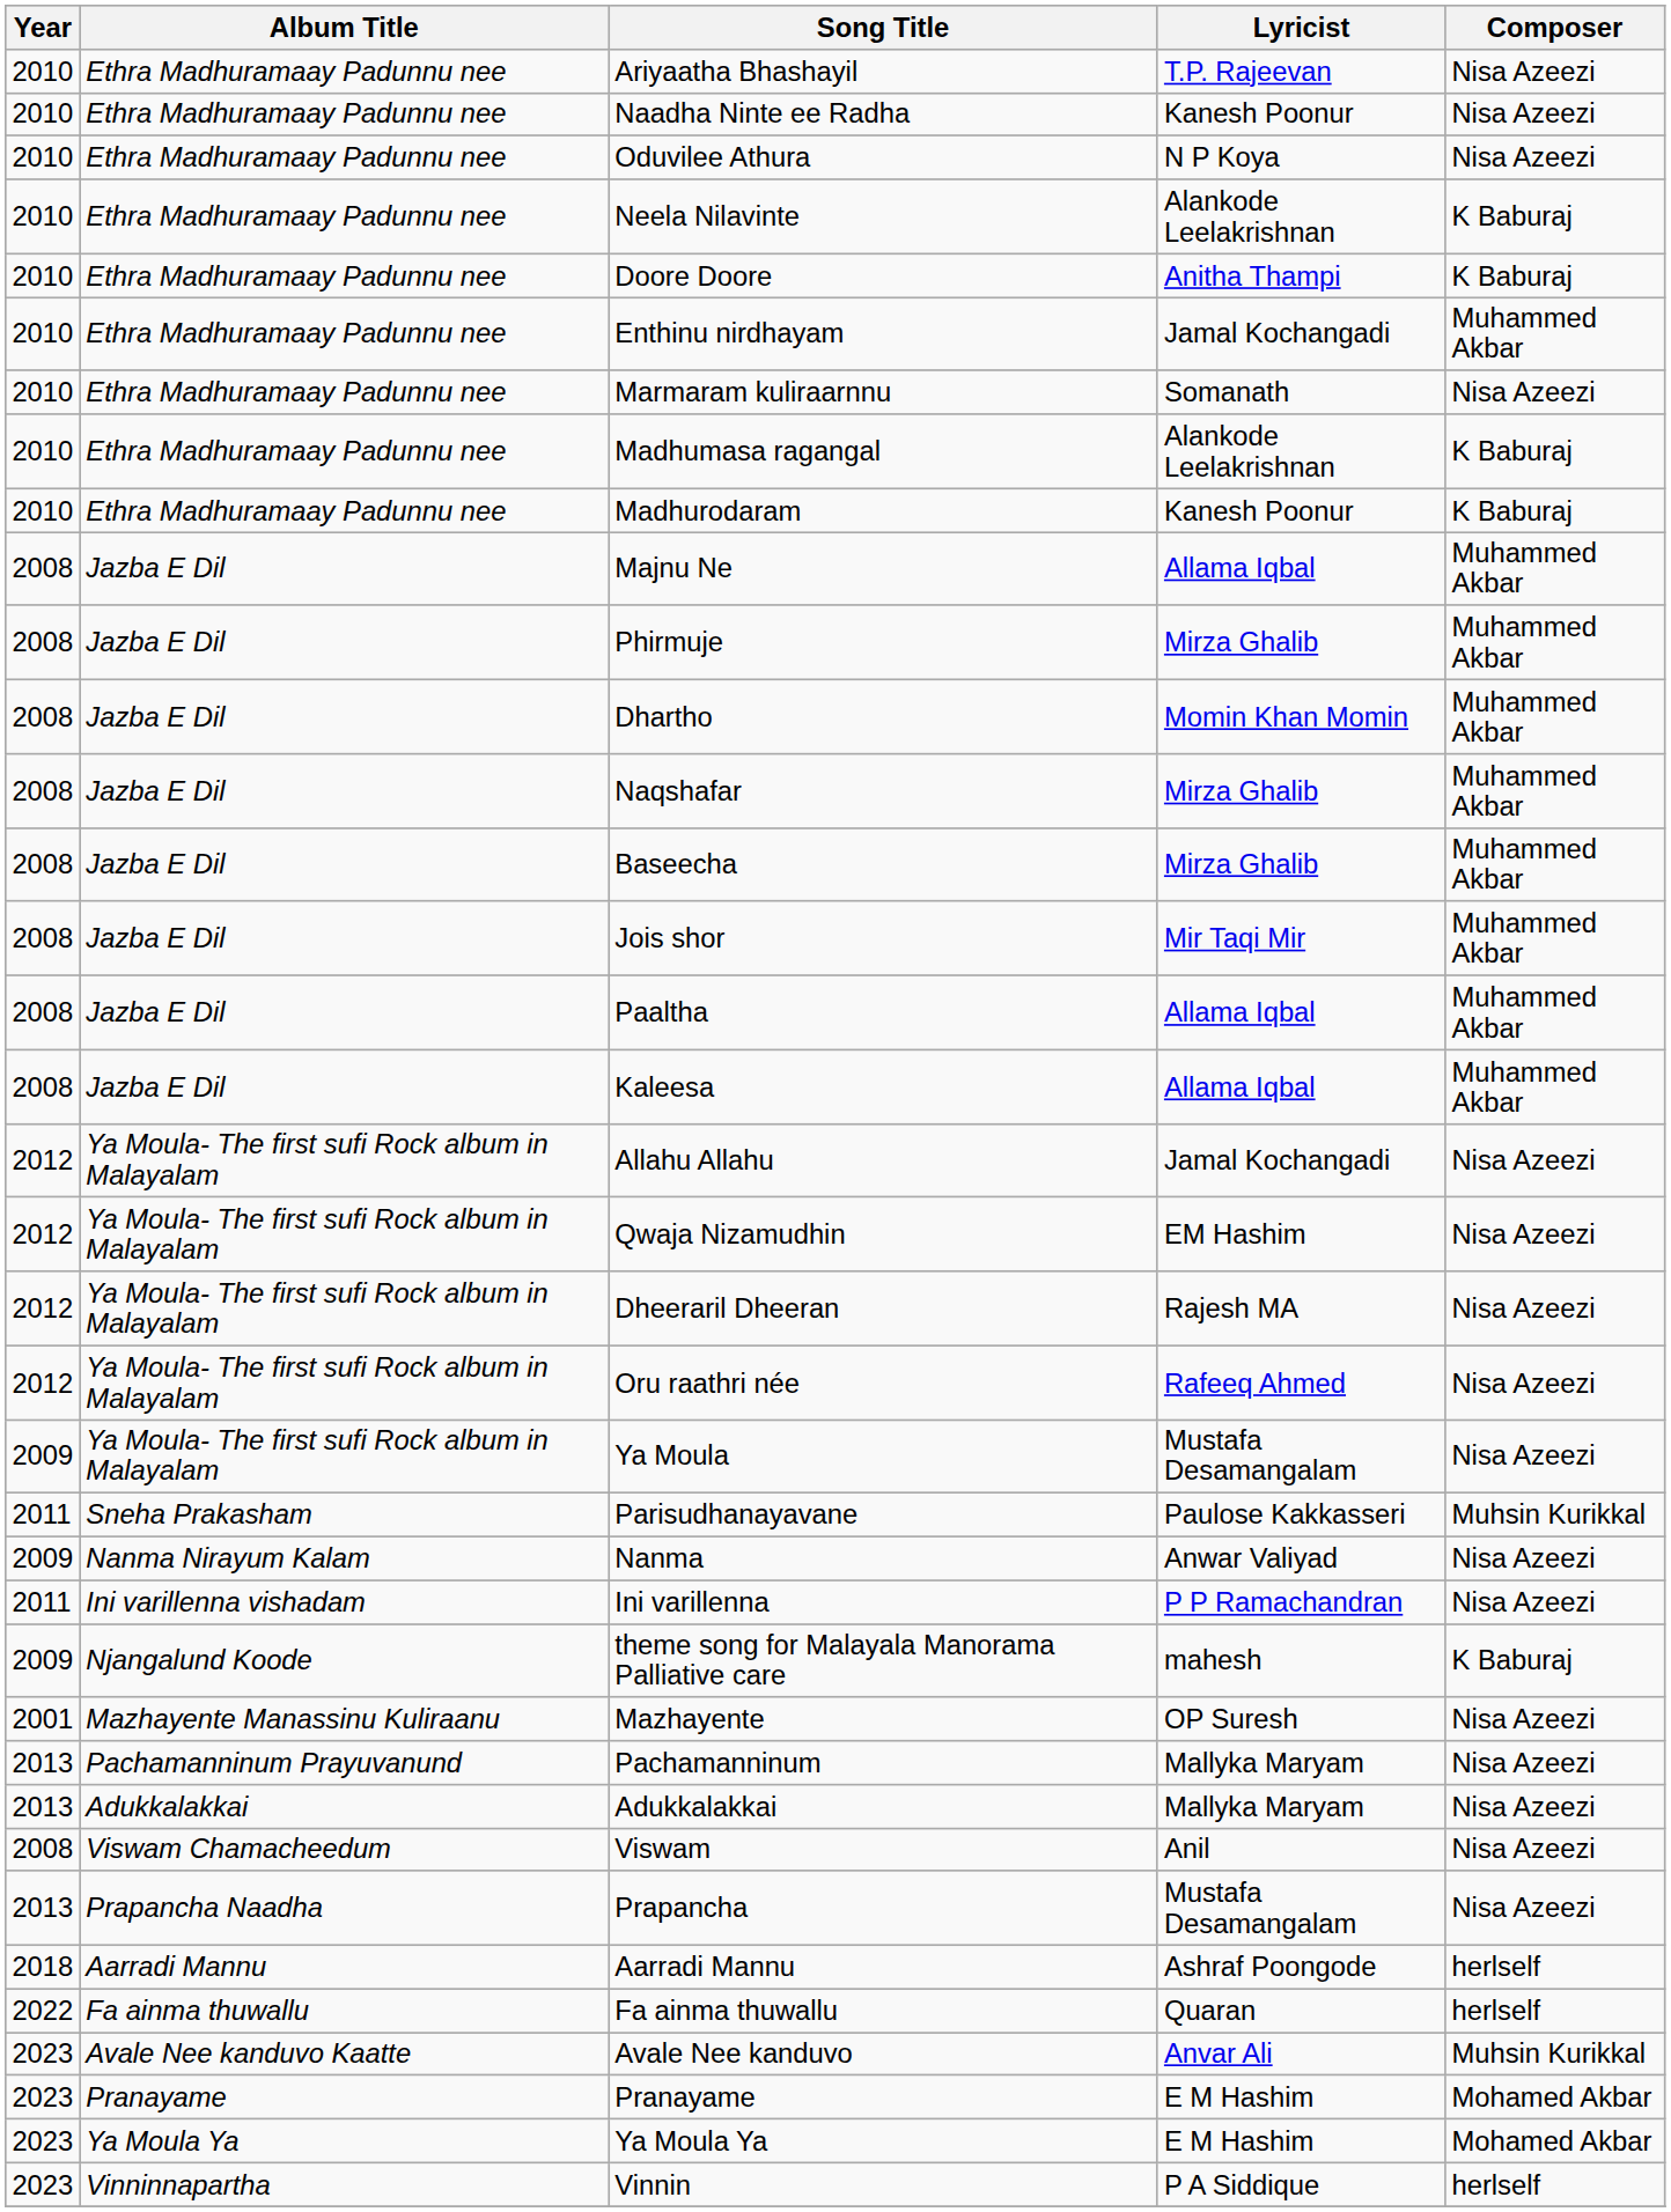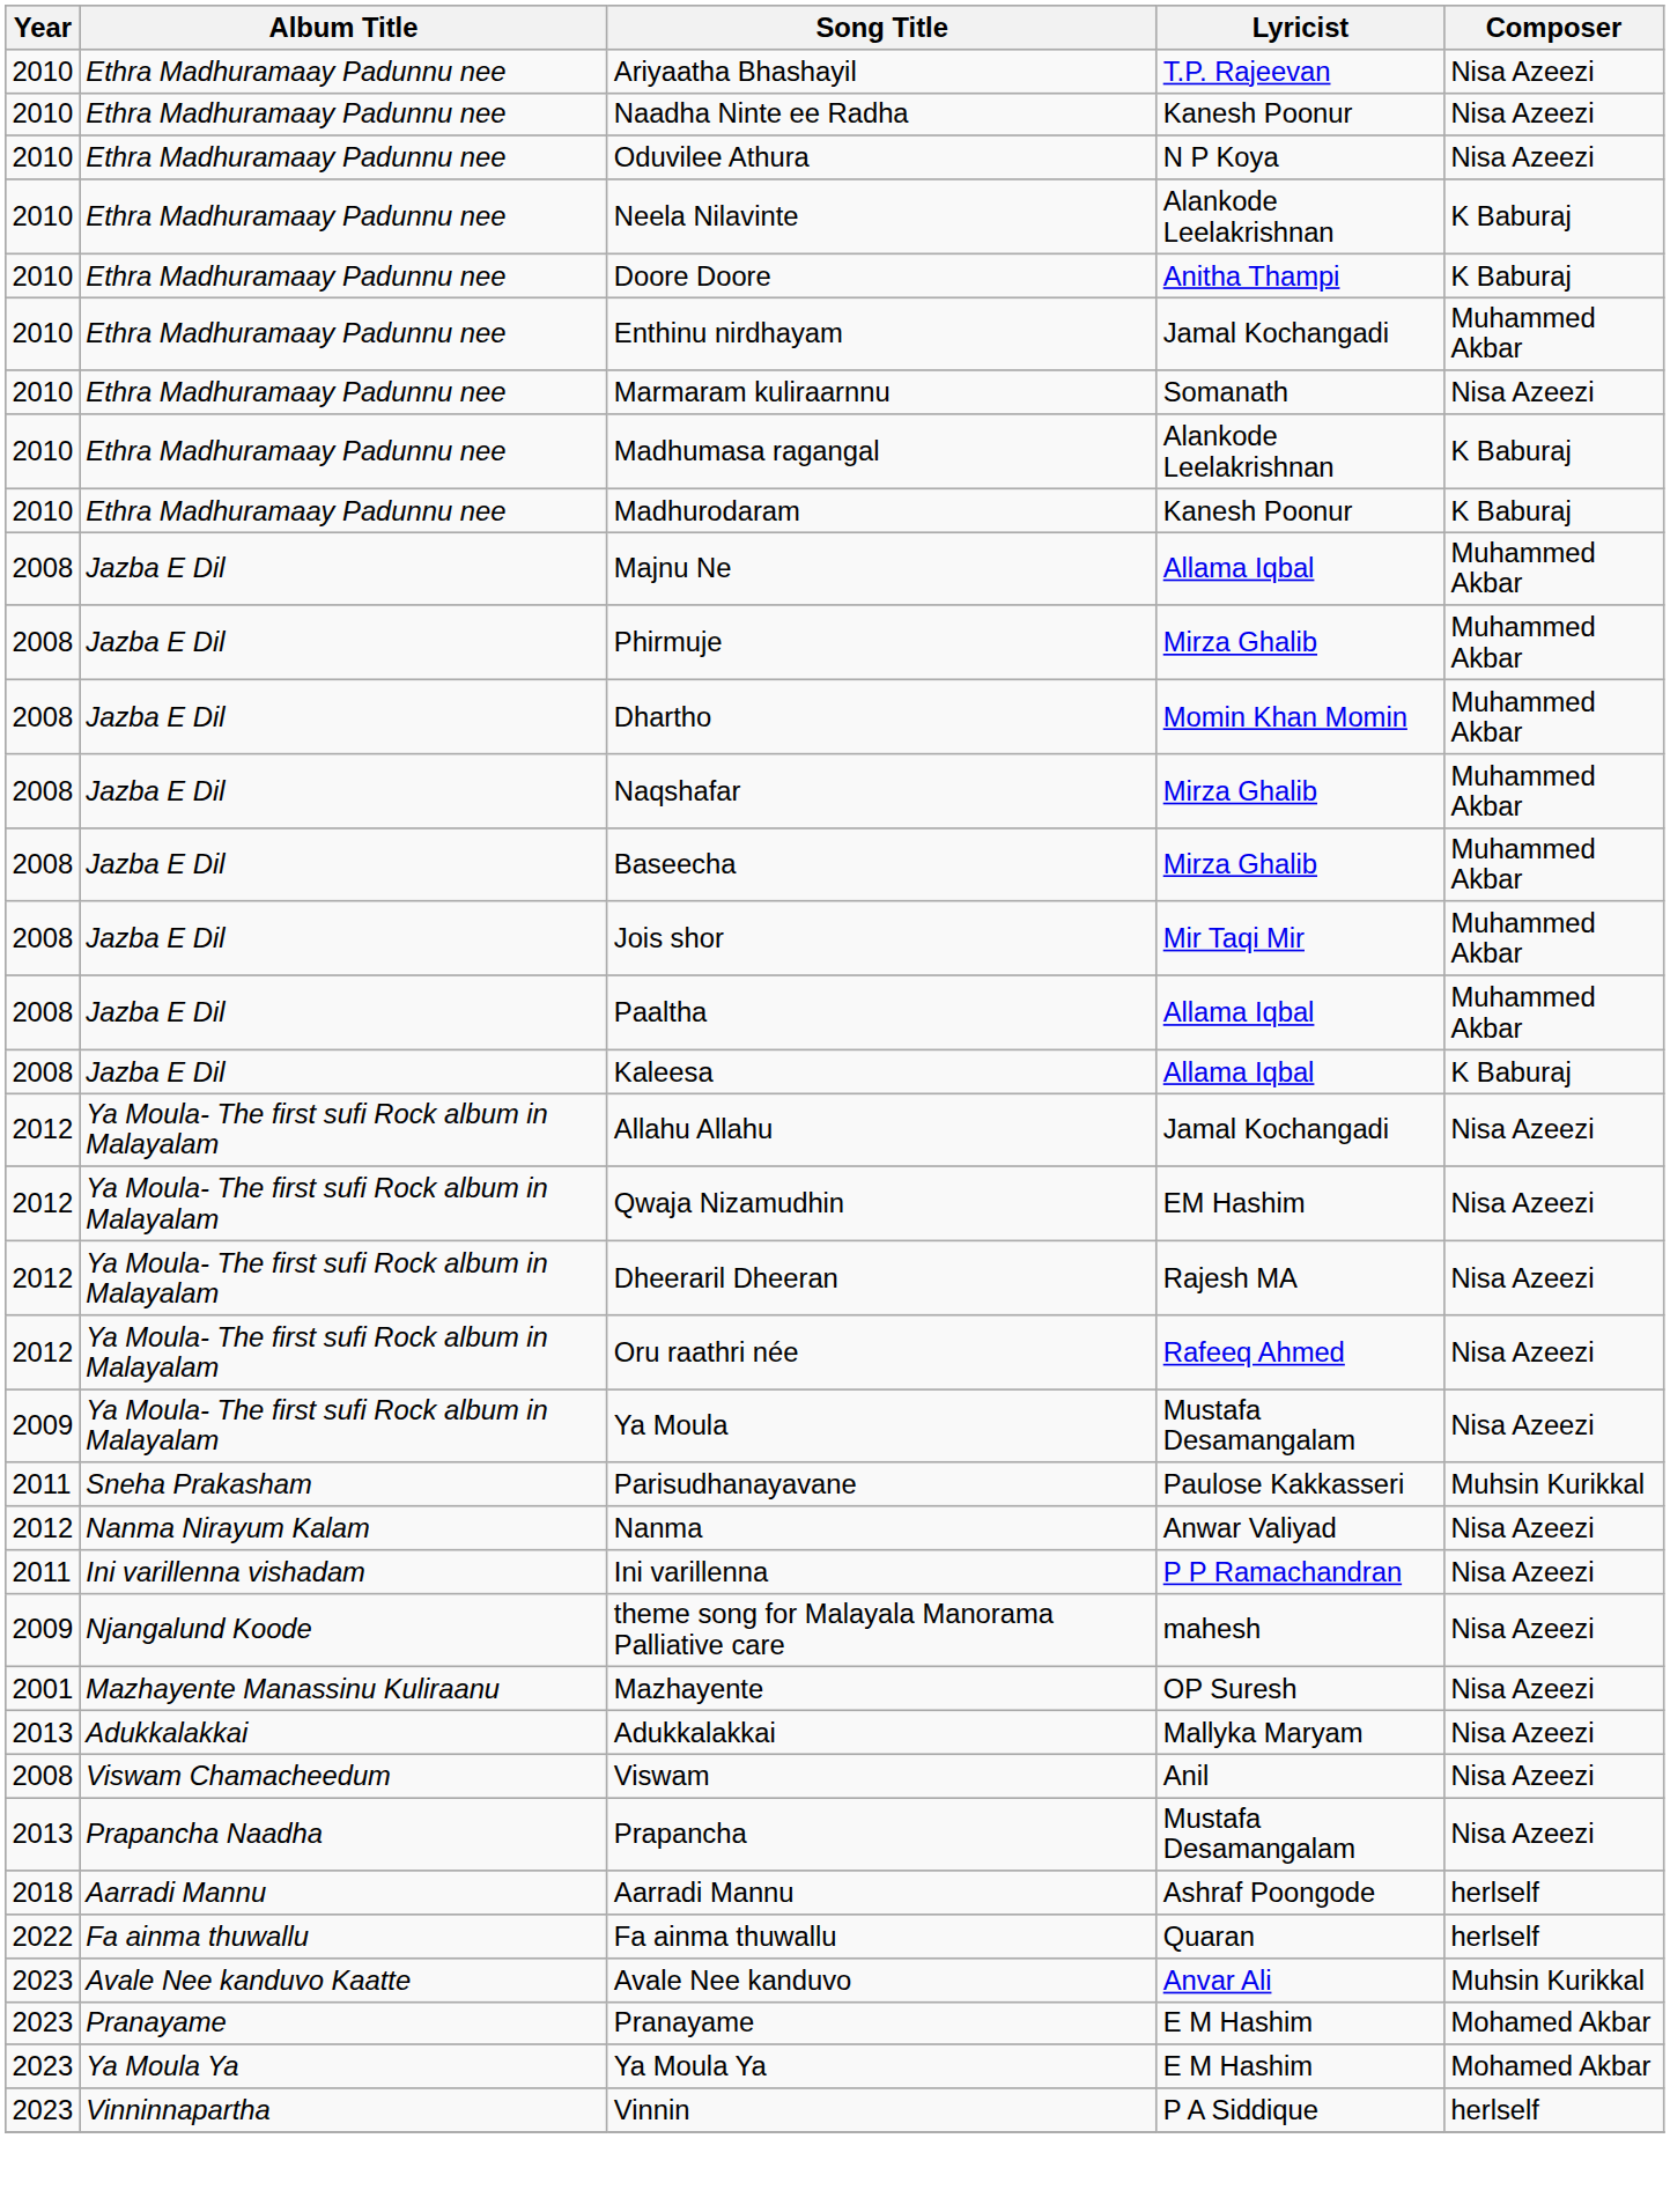 <table class="wikitable" style="font-size: 90%;">
 <tr>
 <th>Year</th>
 <th>Album Title</th>
 <th>Song Title</th>
 <th>Lyricist</th>
 <th>Composer</th>
 </tr>
 <tr>
 <td>2010</td>
 <td><em>Ethra Madhuramaay Padunnu nee</em></td>
 <td>Ariyaatha Bhashayil</td>
 <td><a href='#'>T.P. Rajeevan</a></td>
 <td>Nisa Azeezi</td>
 </tr>
 <tr>
 <td>2010</td>
 <td><em>Ethra Madhuramaay Padunnu nee</em></td>
 <td>Naadha Ninte ee Radha</td>
 <td>Kanesh Poonur</td>
 <td>Nisa Azeezi</td>
 </tr>
 <tr>
 <td>2010</td>
 <td><em>Ethra Madhuramaay Padunnu nee</em></td>
 <td>Oduvilee Athura</td>
 <td>N P Koya</td>
 <td>Nisa Azeezi</td>
 </tr>
 <tr>
 <td>2010</td>
 <td><em>Ethra Madhuramaay Padunnu nee</em></td>
 <td>Neela Nilavinte</td>
 <td>Alankode Leelakrishnan</td>
 <td>K Baburaj</td>
 </tr>
 <tr>
 <td>2010</td>
 <td><em>Ethra Madhuramaay Padunnu nee</em></td>
 <td>Doore Doore</td>
 <td><a href='#'>Anitha Thampi</a></td>
 <td>K Baburaj</td>
 </tr>
 <tr>
 <td>2010</td>
 <td><em>Ethra Madhuramaay Padunnu nee</em></td>
 <td>Enthinu nirdhayam</td>
 <td>Jamal Kochangadi</td>
 <td>Muhammed Akbar</td>
 </tr>
 <tr>
 <td>2010</td>
 <td><em>Ethra Madhuramaay Padunnu nee</em></td>
 <td>Marmaram kuliraarnnu</td>
 <td>Somanath</td>
 <td>Nisa Azeezi</td>
 </tr>
 <tr>
 <td>2010</td>
 <td><em>Ethra Madhuramaay Padunnu nee</em></td>
 <td>Madhumasa ragangal</td>
 <td>Alankode Leelakrishnan</td>
 <td>K Baburaj</td>
 </tr>
 <tr>
 <td>2010</td>
 <td><em>Ethra Madhuramaay Padunnu nee</em></td>
 <td>Madhurodaram</td>
 <td>Kanesh Poonur</td>
 <td>K Baburaj</td>
 </tr>
 <tr>
 <td>2008</td>
 <td><em>Jazba E Dil</em></td>
 <td>Majnu Ne</td>
 <td><a href='#'>Allama Iqbal</a></td>
 <td>Muhammed Akbar</td>
 </tr>
 <tr>
 <td>2008</td>
 <td><em>Jazba E Dil</em></td>
 <td>Phirmuje</td>
 <td><a href='#'>Mirza Ghalib</a></td>
 <td>Muhammed Akbar</td>
 </tr>
 <tr>
 <td>2008</td>
 <td><em>Jazba E Dil</em></td>
 <td>Dhartho</td>
 <td><a href='#'>Momin Khan Momin</a></td>
 <td>Muhammed Akbar</td>
 </tr>
 <tr>
 <td>2008</td>
 <td><em>Jazba E Dil</em></td>
 <td>Naqshafar</td>
 <td><a href='#'>Mirza Ghalib</a></td>
 <td>Muhammed Akbar</td>
 </tr>
 <tr>
 <td>2008</td>
 <td><em>Jazba E Dil</em></td>
 <td>Baseecha</td>
 <td><a href='#'>Mirza Ghalib</a></td>
 <td>Muhammed Akbar</td>
 </tr>
 <tr>
 <td>2008</td>
 <td><em>Jazba E Dil</em></td>
 <td>Jois shor</td>
 <td><a href='#'>Mir Taqi Mir</a></td>
 <td>Muhammed Akbar</td>
 </tr>
 <tr>
 <td>2008</td>
 <td><em>Jazba E Dil</em></td>
 <td>Paaltha</td>
 <td><a href='#'>Allama Iqbal</a></td>
 <td>Muhammed Akbar</td>
 </tr>
 <tr>
 <td>2008</td>
 <td><em>Jazba E Dil</em></td>
 <td>Kaleesa</td>
 <td><a href='#'>Allama Iqbal</a></td>
-<td>Muhammed Akbar</td>
+<td>K Baburaj</td>
 </tr>
 <tr>
 <td>2012</td>
 <td><em>Ya Moula- The first sufi Rock album in Malayalam</em></td>
 <td>Allahu Allahu</td>
 <td>Jamal Kochangadi</td>
 <td>Nisa Azeezi</td>
 </tr>
 <tr>
 <td>2012</td>
 <td><em>Ya Moula- The first sufi Rock album in Malayalam</em></td>
 <td>Qwaja Nizamudhin</td>
 <td>EM Hashim</td>
 <td>Nisa Azeezi</td>
 </tr>
 <tr>
 <td>2012</td>
 <td><em>Ya Moula- The first sufi Rock album in Malayalam</em></td>
 <td>Dheeraril Dheeran</td>
 <td>Rajesh MA</td>
 <td>Nisa Azeezi</td>
 </tr>
 <tr>
 <td>2012</td>
 <td><em>Ya Moula- The first sufi Rock album in Malayalam</em></td>
 <td>Oru raathri née</td>
 <td><a href='#'>Rafeeq Ahmed</a></td>
 <td>Nisa Azeezi</td>
 </tr>
 <tr>
 <td>2009</td>
 <td><em>Ya Moula- The first sufi Rock album in Malayalam</em></td>
 <td>Ya Moula</td>
 <td>Mustafa Desamangalam</td>
 <td>Nisa Azeezi</td>
 </tr>
 <tr>
 <td>2011</td>
 <td><em>Sneha Prakasham</em></td>
 <td>Parisudhanayavane</td>
 <td>Paulose Kakkasseri</td>
 <td>Muhsin Kurikkal</td>
 </tr>
 <tr>
-<td>2009</td>
+<td>2012</td>
 <td><em>Nanma Nirayum Kalam</em></td>
 <td>Nanma</td>
 <td>Anwar Valiyad</td>
 <td>Nisa Azeezi</td>
 </tr>
 <tr>
 <td>2011</td>
 <td><em>Ini varillenna vishadam</em></td>
 <td>Ini varillenna</td>
 <td><a href='#'>P P Ramachandran</a></td>
 <td>Nisa Azeezi</td>
 </tr>
 <tr>
 <td>2009</td>
 <td><em>Njangalund Koode</em></td>
 <td>theme song for Malayala Manorama Palliative care</td>
 <td>mahesh</td>
-<td>K Baburaj</td>
+<td>Nisa Azeezi</td>
 </tr>
 <tr>
 <td>2001</td>
 <td><em>Mazhayente Manassinu Kuliraanu</em></td>
 <td>Mazhayente</td>
 <td>OP Suresh</td>
-<td>Nisa Azeezi</td>
-</tr>
-<tr>
-<td>2013</td>
-<td><em>Pachamanninum Prayuvanund</em></td>
-<td>Pachamanninum</td>
-<td>Mallyka Maryam</td>
 <td>Nisa Azeezi</td>
 </tr>
 <tr>
 <td>2013</td>
 <td><em>Adukkalakkai</em></td>
 <td>Adukkalakkai</td>
 <td>Mallyka Maryam</td>
 <td>Nisa Azeezi</td>
 </tr>
 <tr>
 <td>2008</td>
 <td><em>Viswam Chamacheedum</em></td>
 <td>Viswam</td>
 <td>Anil</td>
 <td>Nisa Azeezi</td>
 </tr>
 <tr>
 <td>2013</td>
 <td><em>Prapancha Naadha</em></td>
 <td>Prapancha</td>
 <td>Mustafa Desamangalam</td>
 <td>Nisa Azeezi</td>
 </tr>
 <tr>
 <td>2018</td>
 <td><em>Aarradi Mannu</em></td>
 <td>Aarradi Mannu</td>
 <td>Ashraf Poongode</td>
 <td>herlself</td>
 </tr>
 <tr>
 <td>2022</td>
 <td><em> Fa ainma thuwallu</em></td>
 <td>Fa ainma thuwallu</td>
 <td>Quaran</td>
 <td>herlself</td>
 </tr>
 <tr>
 <td>2023</td>
 <td><em>Avale Nee kanduvo Kaatte</em></td>
 <td>Avale Nee kanduvo</td>
 <td><a href='#'>Anvar Ali</a></td>
 <td>Muhsin Kurikkal</td>
 </tr>
 <tr>
 <td>2023</td>
 <td><em>Pranayame </em></td>
 <td>Pranayame</td>
 <td>E M Hashim</td>
 <td>Mohamed Akbar</td>
 </tr>
 <tr>
 <td>2023</td>
 <td><em>Ya Moula Ya </em></td>
 <td>Ya Moula Ya</td>
 <td>E M Hashim</td>
 <td>Mohamed Akbar</td>
 </tr>
 <tr>
 <td>2023</td>
 <td><em>Vinninnapartha</em></td>
 <td>Vinnin</td>
 <td>P A Siddique</td>
 <td>herlself</td>
 </tr>
 <tr>
 </tr>
 <tr>
 </tr>
 </table>
